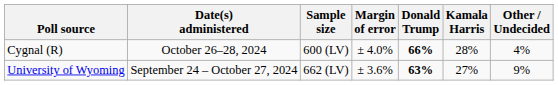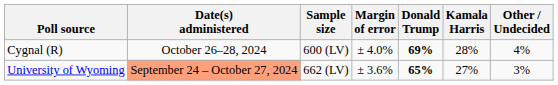 <table class="wikitable sortable mw-datatable" style="font-size:90%;text-align:center;line-height:17px">
 <tr valign=bottom>
 <th>Poll source</th>
 <th>Date(s)<br>administered</th>
 <th>Sample<br>size</th>
 <th>Margin<br>of error</th>
 <th class="unsortable">Donald<br>Trump<br></th>
 <th class="unsortable">Kamala<br>Harris<br></th>
 <th class="unsortable">Other /<br>Undecided</th>
 </tr>
 <tr>
 <td style="text-align:left;">Cygnal (R)</td>
 <td data-sort-value="2024-10-27">October 26–28, 2024</td>
 <td>600 (LV)</td>
 <td>± 4.0%</td>
-<td><strong>66%</strong></td>
+<td><strong>69%</strong></td>
 <td>28%</td>
 <td>4%</td>
 </tr>
 <tr>
 <td style="text-align:left;"><a href='#'>University of Wyoming</a></td>
-<td data-sort-value="2024-10-27">September 24 – October 27, 2024</td>
+<td data-sort-value="2024-10-27" style="background: lightsalmon;">September 24 – October 27, 2024</td>
 <td>662 (LV)</td>
 <td>± 3.6%</td>
-<td><strong>63%</strong></td>
+<td><strong>65%</strong></td>
 <td>27%</td>
-<td>9%</td>
+<td>3%</td>
 </tr>
 </table>
